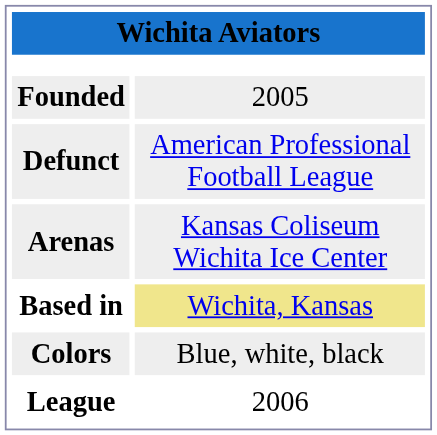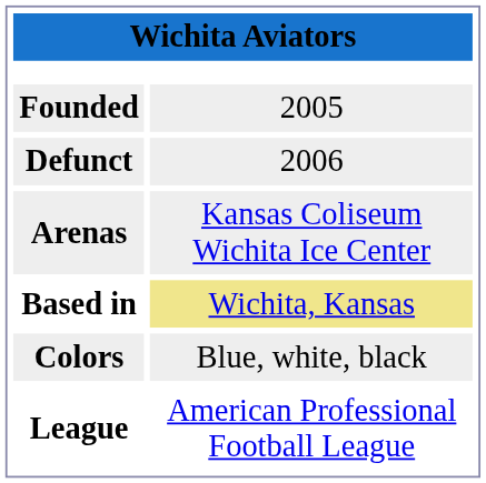 <table style="margin:5px; border:1px solid #8888AA;" align=right cellpadding=3 cellspacing=3 width=240>
 <tr align="center" bgcolor="#1874CD">
 <td colspan=2><span><strong>Wichita Aviators</strong></span></td>
 </tr>
 <tr align="center">
 <td colspan=2></td>
 </tr>
 <tr align="center" bgcolor="#eeeeee">
 <td><strong>Founded</strong></td>
 <td>2005</td>
 </tr>
 <tr align="center" bgcolor="#eeeeee">
 <td><strong>Defunct</strong></td>
-<td><a href='#'>American Professional Football League</a></td>
+<td>2006</td>
 </tr>
 <tr align="center" bgcolor="#eeeeee">
 <td><strong>Arenas</strong></td>
 <td><a href='#'>Kansas Coliseum</a><br><a href='#'>Wichita Ice Center</a></td>
 </tr>
 <tr align="center">
 <td><strong>Based in</strong></td>
 <td style="background: khaki;"><a href='#'>Wichita, Kansas</a></td>
 </tr>
 <tr align="center" bgcolor="#eeeeee">
 <td><strong>Colors</strong></td>
 <td>Blue, white, black</td>
 </tr>
 <tr align="center">
 <td><strong>League</strong></td>
-<td>2006</td>
+<td><a href='#'>American Professional Football League</a></td>
 </tr>
 </table>
